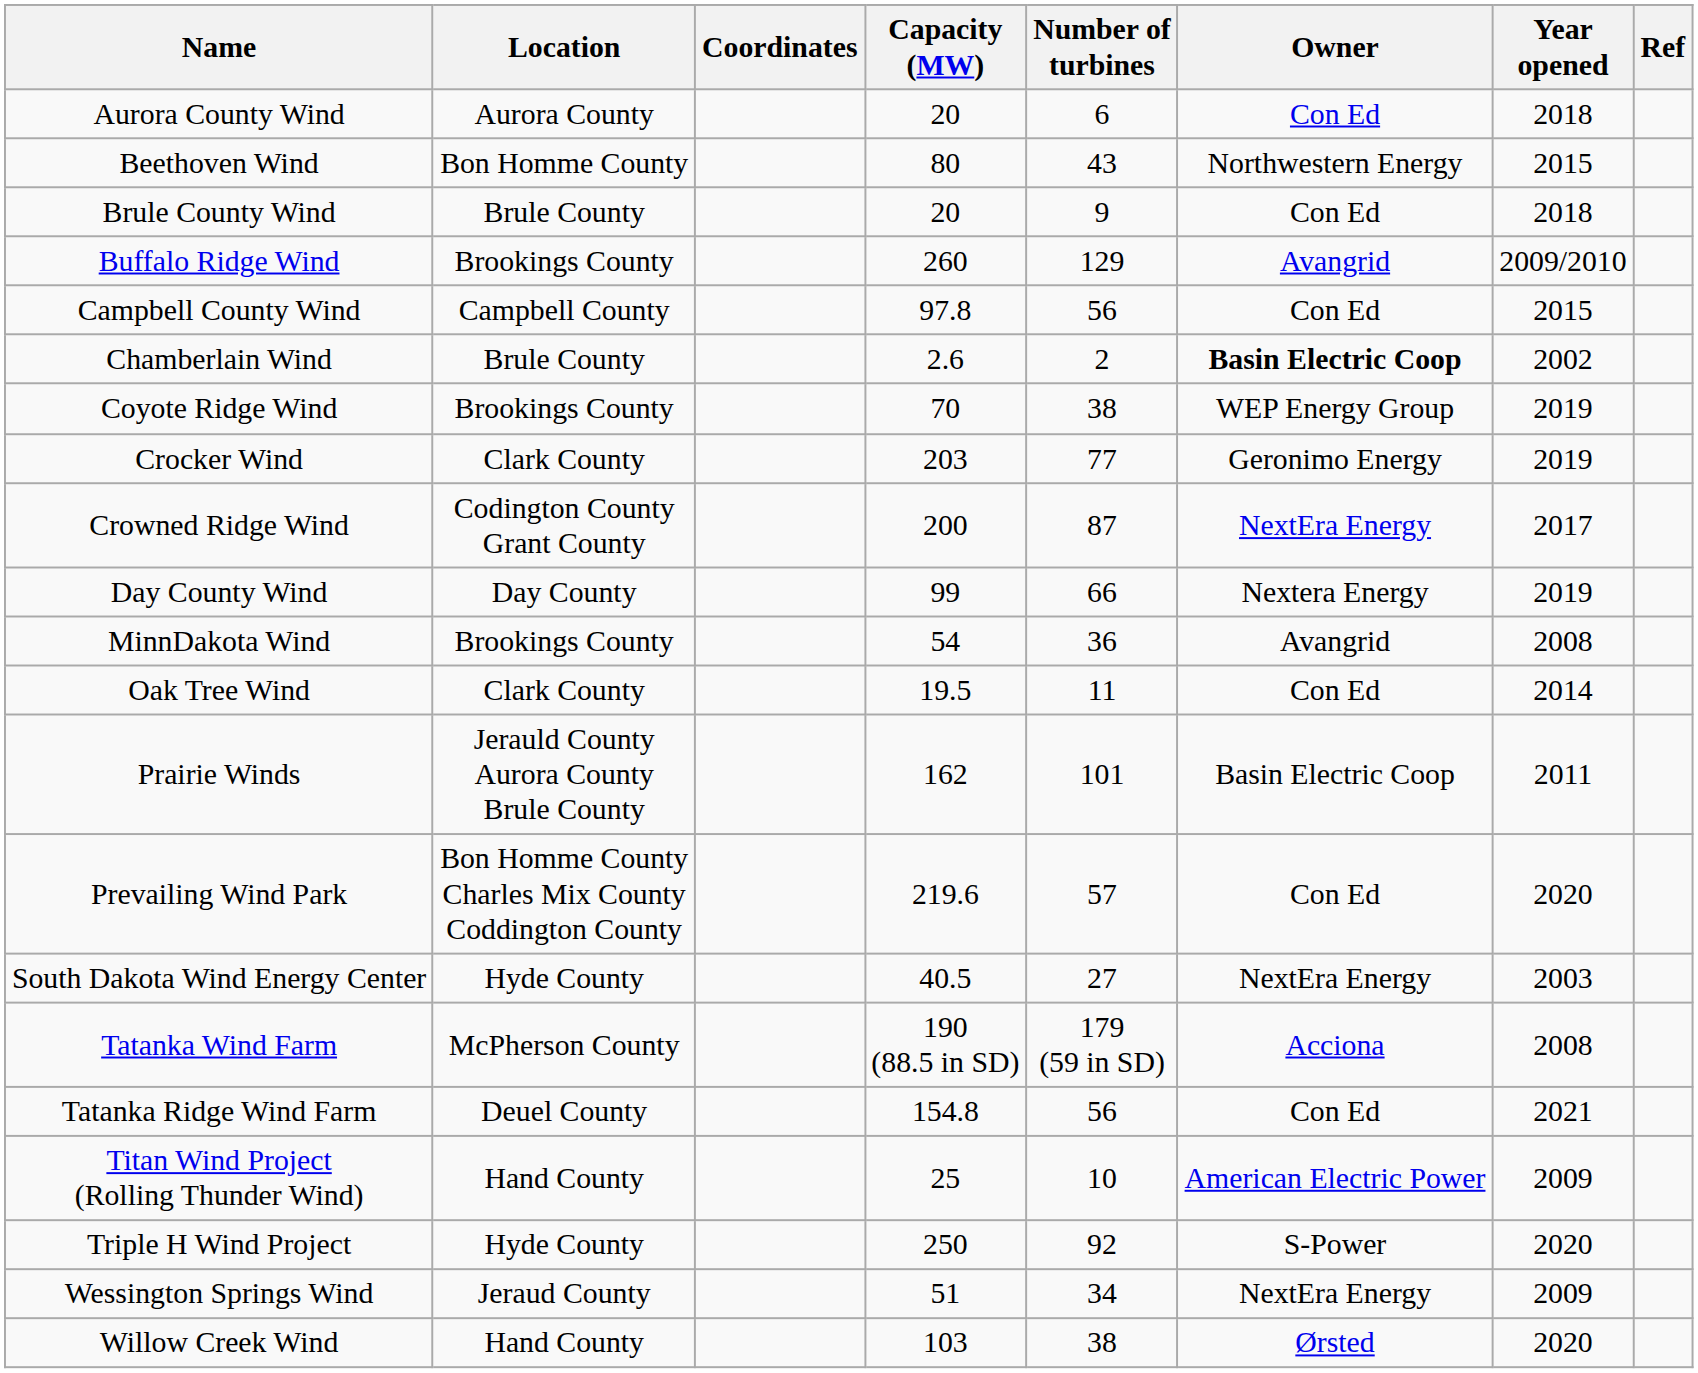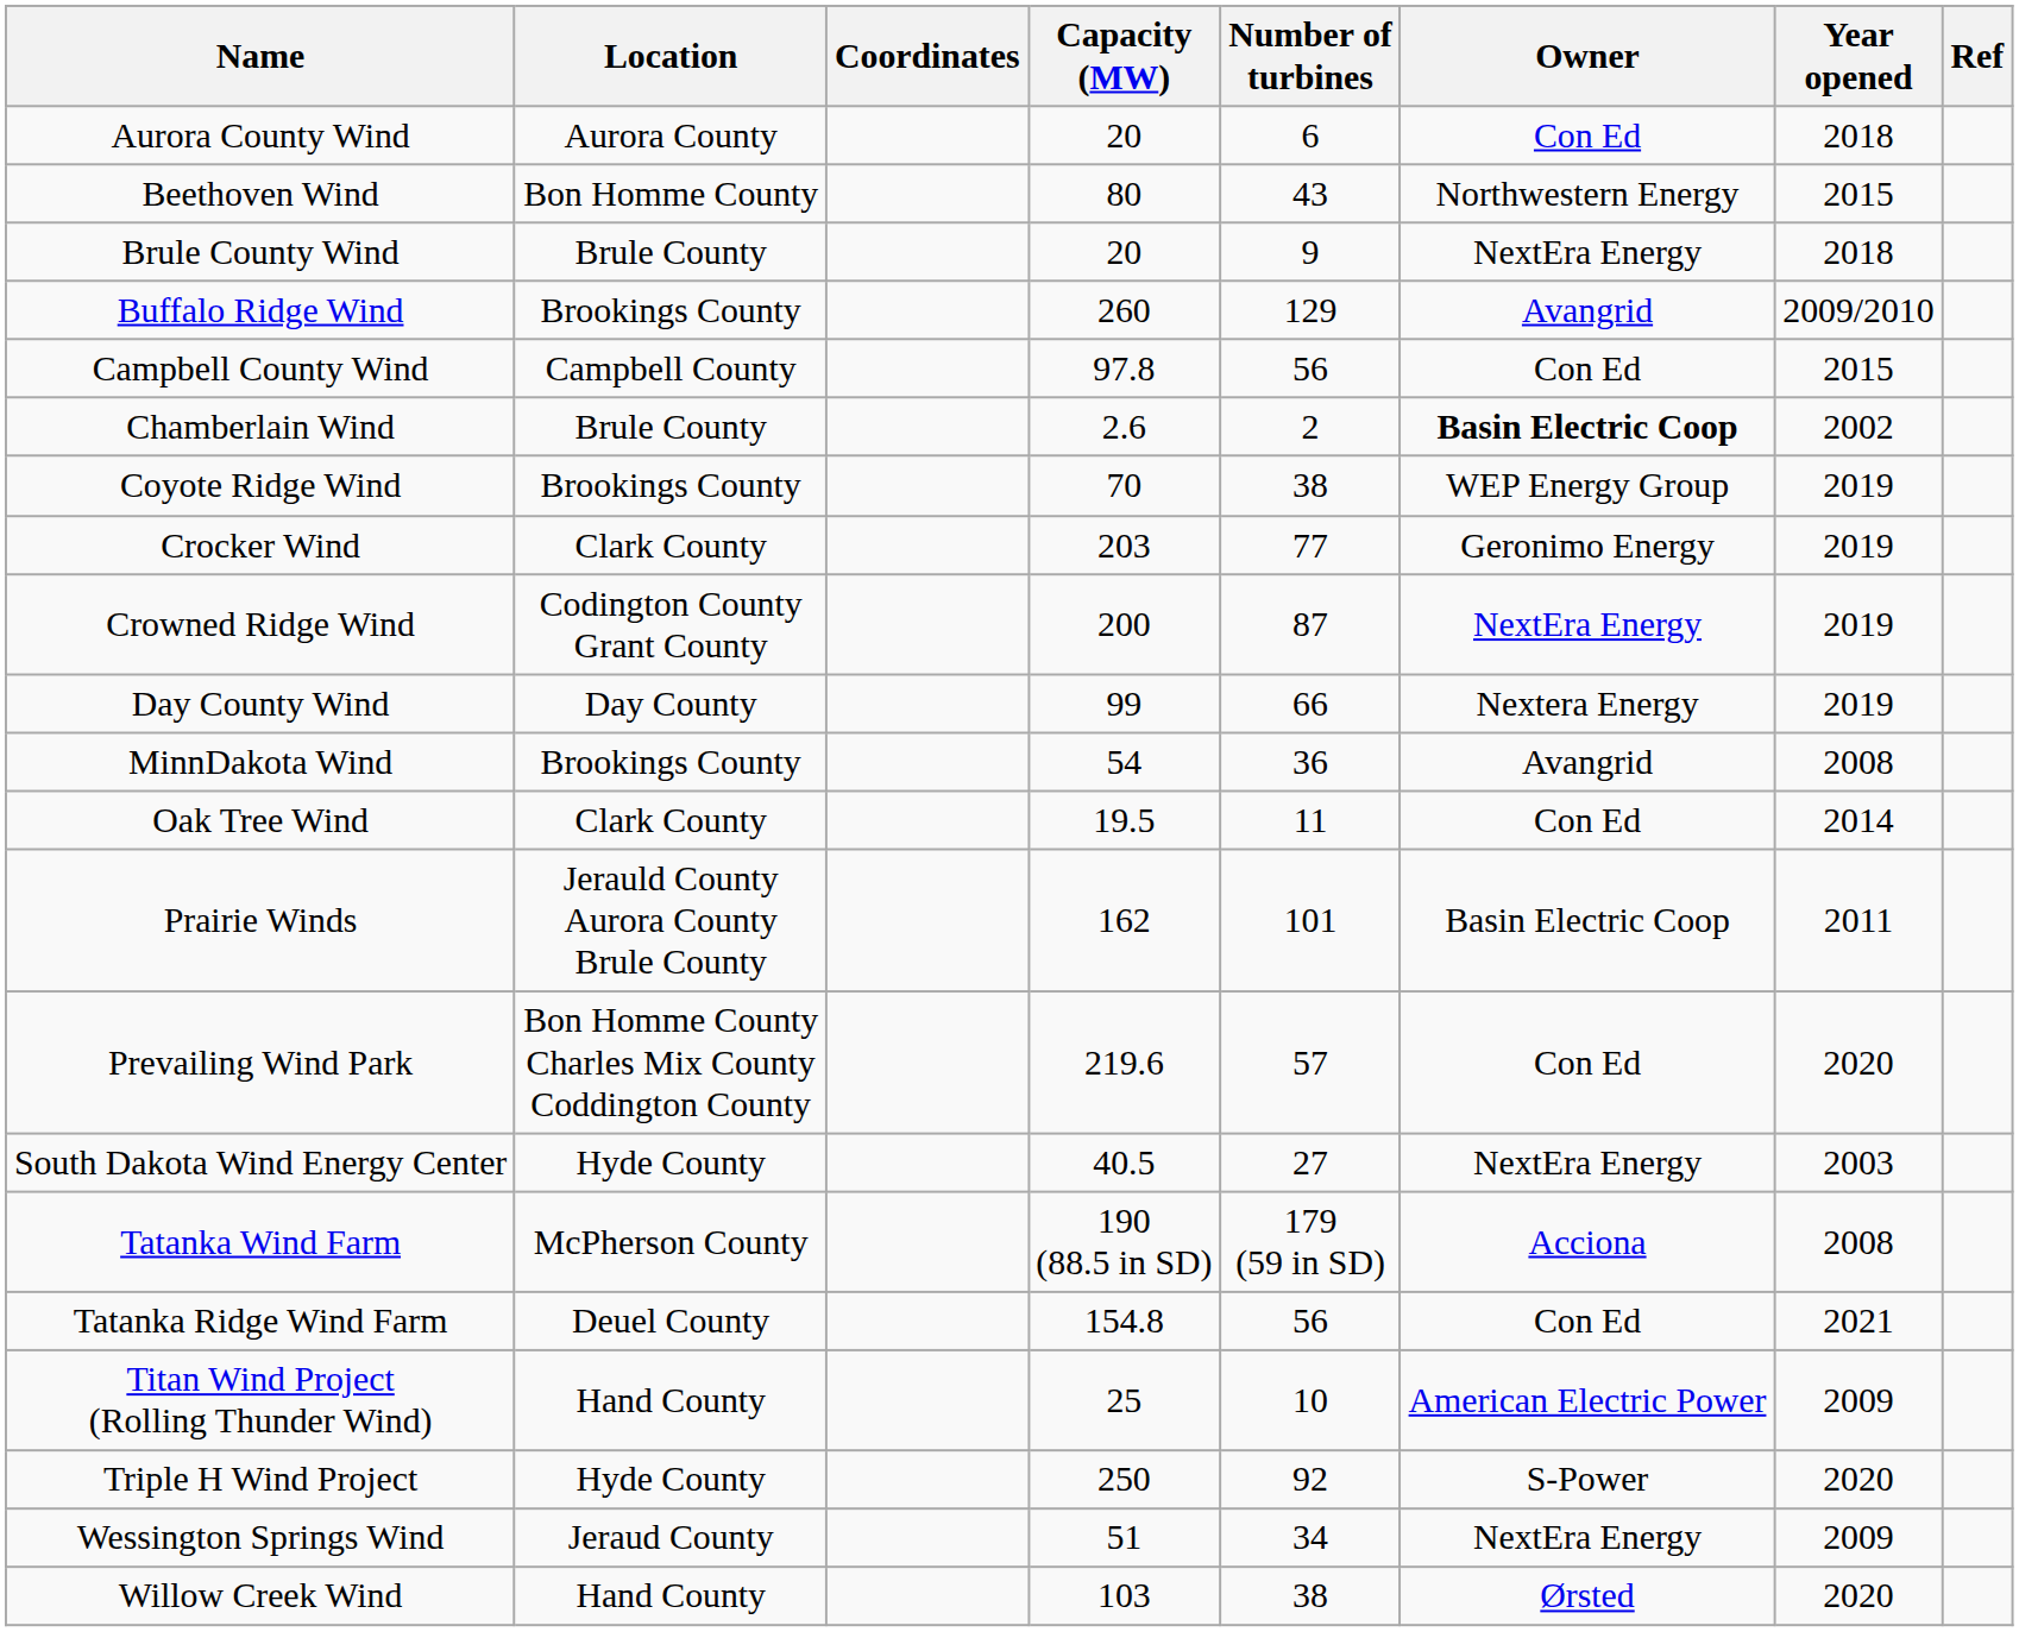 <table class="wikitable sortable" style="font-size:95%; text-align:center;">
 <tr>
 <th>Name</th>
 <th>Location</th>
 <th>Coordinates</th>
 <th>Capacity<br>(<a href='#'>MW</a>)</th>
 <th>Number of<br>turbines</th>
 <th>Owner</th>
 <th>Year<br>opened</th>
 <th>Ref</th>
 </tr>
 <tr>
 <td>Aurora County Wind</td>
 <td>Aurora County</td>
 <td></td>
 <td>20</td>
 <td>6</td>
 <td><a href='#'>Con Ed</a></td>
 <td>2018</td>
 <td></td>
 </tr>
 <tr>
 <td>Beethoven Wind</td>
 <td>Bon Homme County</td>
 <td></td>
 <td>80</td>
 <td>43</td>
 <td>Northwestern Energy</td>
 <td>2015</td>
 <td></td>
 </tr>
 <tr>
 <td>Brule County Wind</td>
 <td>Brule County</td>
 <td></td>
 <td>20</td>
 <td>9</td>
-<td>Con Ed</td>
+<td>NextEra Energy</td>
 <td>2018</td>
 <td></td>
 </tr>
 <tr>
 <td><a href='#'>Buffalo Ridge Wind</a></td>
 <td>Brookings County</td>
 <td></td>
 <td>260</td>
 <td>129</td>
 <td><a href='#'>Avangrid</a></td>
 <td>2009/2010</td>
 <td></td>
 </tr>
 <tr>
 <td>Campbell County Wind</td>
 <td>Campbell County</td>
 <td></td>
 <td>97.8</td>
 <td>56</td>
 <td>Con Ed</td>
 <td>2015</td>
 <td></td>
 </tr>
 <tr>
 <td>Chamberlain Wind</td>
 <td>Brule County</td>
 <td></td>
 <td>2.6</td>
 <td>2</td>
 <td><strong>Basin Electric Coop</strong></td>
 <td>2002</td>
 <td></td>
 </tr>
 <tr>
 <td>Coyote Ridge Wind</td>
 <td>Brookings County</td>
 <td></td>
 <td>70</td>
 <td>38</td>
 <td>WEP Energy Group</td>
 <td>2019</td>
 <td></td>
 </tr>
 <tr>
 <td>Crocker Wind</td>
 <td>Clark County</td>
 <td></td>
 <td>203</td>
 <td>77</td>
 <td>Geronimo Energy</td>
 <td>2019</td>
 <td></td>
 </tr>
 <tr>
 <td>Crowned Ridge Wind</td>
 <td>Codington County<br>Grant County</td>
 <td></td>
 <td>200</td>
 <td>87</td>
 <td><a href='#'>NextEra Energy</a></td>
-<td>2017</td>
+<td>2019</td>
 <td></td>
 </tr>
 <tr>
 <td>Day County Wind</td>
 <td>Day County</td>
 <td></td>
 <td>99</td>
 <td>66</td>
 <td>Nextera Energy</td>
 <td>2019</td>
 <td></td>
 </tr>
 <tr>
 <td>MinnDakota Wind</td>
 <td>Brookings County</td>
 <td></td>
 <td>54</td>
 <td>36</td>
 <td>Avangrid</td>
 <td>2008</td>
 <td></td>
 </tr>
 <tr>
 <td>Oak Tree Wind</td>
 <td>Clark County</td>
 <td></td>
 <td>19.5</td>
 <td>11</td>
 <td>Con Ed</td>
 <td>2014</td>
 <td></td>
 </tr>
 <tr>
 <td>Prairie Winds</td>
 <td>Jerauld County<br>Aurora County<br>Brule County</td>
 <td></td>
 <td>162</td>
 <td>101</td>
 <td>Basin Electric Coop</td>
 <td>2011</td>
 <td></td>
 </tr>
 <tr>
 <td>Prevailing Wind Park</td>
 <td>Bon Homme County<br>Charles Mix County<br>Coddington County</td>
 <td></td>
 <td>219.6</td>
 <td>57</td>
 <td>Con Ed</td>
 <td>2020</td>
 <td></td>
 </tr>
 <tr>
 <td>South Dakota Wind Energy Center</td>
 <td>Hyde County</td>
 <td></td>
 <td>40.5</td>
 <td>27</td>
 <td>NextEra Energy</td>
 <td>2003</td>
 <td></td>
 </tr>
 <tr>
 <td><a href='#'>Tatanka Wind Farm</a></td>
 <td>McPherson County</td>
 <td></td>
 <td>190<br>(88.5 in SD)</td>
 <td>179<br>(59 in SD)</td>
 <td><a href='#'>Acciona</a></td>
 <td>2008</td>
 <td></td>
 </tr>
 <tr>
 <td>Tatanka Ridge Wind Farm</td>
 <td>Deuel County</td>
 <td></td>
 <td>154.8</td>
 <td>56</td>
 <td>Con Ed</td>
 <td>2021</td>
 <td></td>
 </tr>
 <tr>
 <td><a href='#'>Titan Wind Project</a><br>(Rolling Thunder Wind)</td>
 <td>Hand County</td>
 <td></td>
 <td>25</td>
 <td>10</td>
 <td><a href='#'>American Electric Power</a></td>
 <td>2009</td>
 <td></td>
 </tr>
 <tr>
 <td>Triple H Wind Project</td>
 <td>Hyde County</td>
 <td></td>
 <td>250</td>
 <td>92</td>
 <td>S-Power</td>
 <td>2020</td>
 <td></td>
 </tr>
 <tr>
 <td>Wessington Springs Wind</td>
 <td>Jeraud County</td>
 <td></td>
 <td>51</td>
 <td>34</td>
 <td>NextEra Energy</td>
 <td>2009</td>
 <td></td>
 </tr>
 <tr>
 <td>Willow Creek Wind</td>
 <td>Hand County</td>
 <td></td>
 <td>103</td>
 <td>38</td>
 <td><a href='#'>Ørsted</a></td>
 <td>2020</td>
 <td></td>
 </tr>
 </table>
